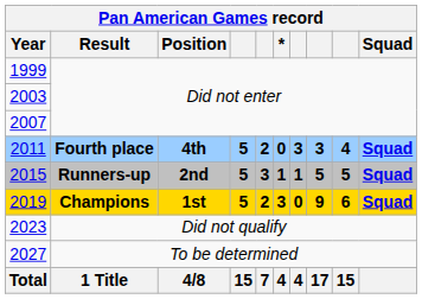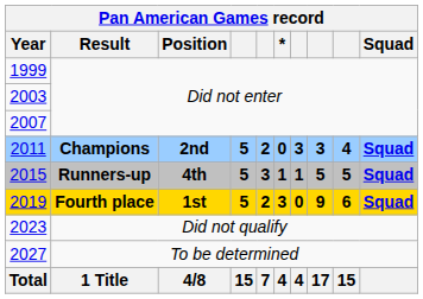 <table class="wikitable" style="text-align: center;">
 <tr>
 <th colspan=10><a href='#'>Pan American Games</a> record</th>
 </tr>
 <tr>
 <th>Year</th>
 <th>Result</th>
 <th>Position</th>
 <th></th>
 <th></th>
 <th>*</th>
 <th></th>
 <th></th>
 <th></th>
 <th>Squad</th>
 </tr>
 <tr>
 <td> <a href='#'>1999</a></td>
 <td colspan=9 rowspan=3><em>Did not enter</em></td>
 </tr>
 <tr>
 <td> <a href='#'>2003</a></td>
 </tr>
 <tr>
 <td> <a href='#'>2007</a></td>
 </tr>
 <tr style="background:#9acdff;">
 <td> <a href='#'>2011</a></td>
-<td><strong>Fourth place</strong></td>
-<td><strong>4th</strong></td>
+<td><strong>Champions</strong></td>
+<td><strong>2nd</strong></td>
 <td><strong>5</strong></td>
 <td><strong>2</strong></td>
 <td><strong>0</strong></td>
 <td><strong>3</strong></td>
 <td><strong>3</strong></td>
 <td><strong>4</strong></td>
 <td><strong><a href='#'>Squad</a></strong></td>
 </tr>
 <tr style="background:silver;">
 <td> <a href='#'>2015</a></td>
 <td><strong>Runners-up</strong></td>
-<td><strong>2nd</strong></td>
+<td><strong>4th</strong></td>
 <td><strong>5</strong></td>
 <td><strong>3</strong></td>
 <td><strong>1</strong></td>
 <td><strong>1</strong></td>
 <td><strong>5</strong></td>
 <td><strong>5</strong></td>
 <td><strong><a href='#'>Squad</a></strong></td>
 </tr>
 <tr style="background:gold;">
 <td> <a href='#'>2019</a></td>
-<td><strong>Champions</strong></td>
+<td><strong>Fourth place</strong></td>
 <td><strong>1st</strong></td>
 <td><strong>5</strong></td>
 <td><strong>2</strong></td>
 <td><strong>3</strong></td>
 <td><strong>0</strong></td>
 <td><strong>9</strong></td>
 <td><strong>6</strong></td>
 <td><strong><a href='#'>Squad</a></strong></td>
 </tr>
 <tr>
 <td> <a href='#'>2023</a></td>
 <td colspan=9><em>Did not qualify</em></td>
 </tr>
 <tr>
 <td> <a href='#'>2027</a></td>
 <td colspan=9><em>To be determined</em></td>
 </tr>
 <tr>
 <th>Total</th>
 <th>1 Title</th>
 <th>4/8</th>
 <th>15</th>
 <th>7</th>
 <th>4</th>
 <th>4</th>
 <th>17</th>
 <th>15</th>
 <th></th>
 </tr>
 </table>
